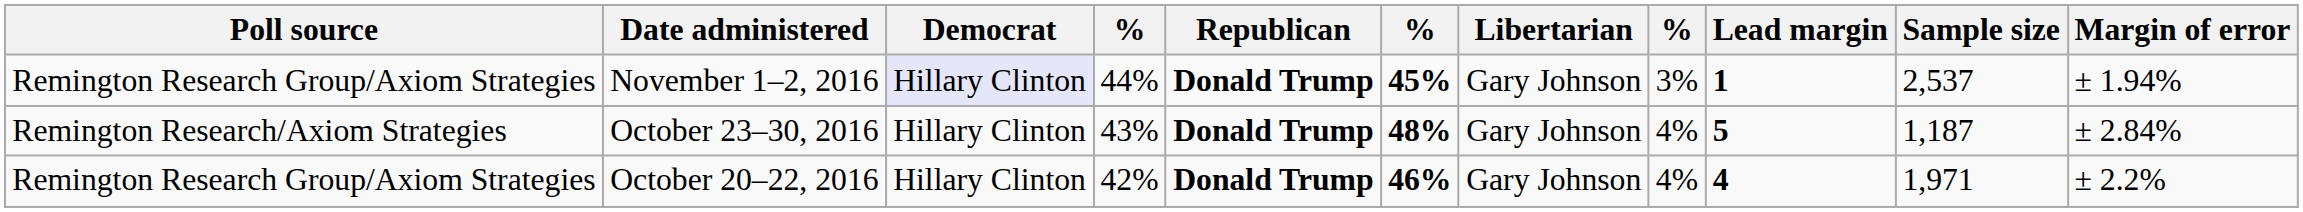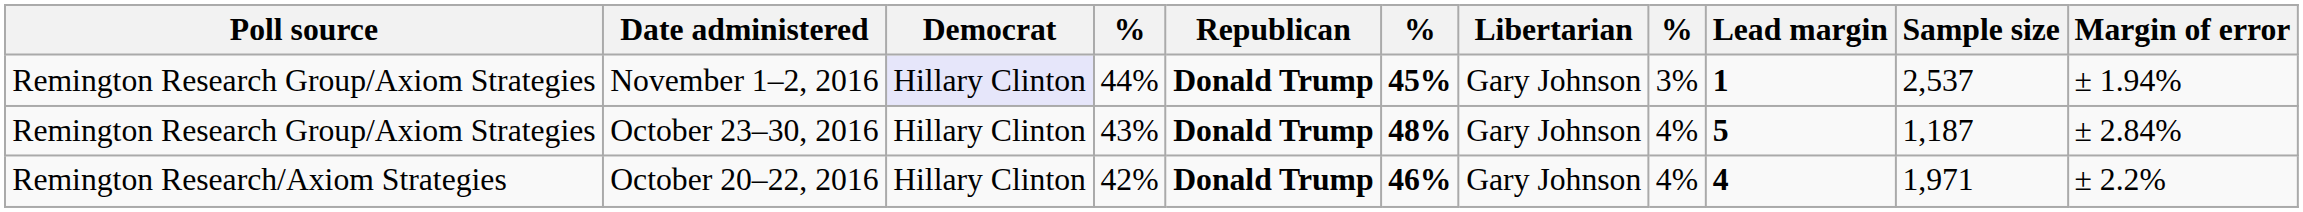 <table class="wikitable">
 <tr valign=bottom>
 <th>Poll source</th>
 <th>Date administered</th>
 <th>Democrat</th>
 <th>%</th>
 <th>Republican</th>
 <th>%</th>
 <th>Libertarian</th>
 <th>%</th>
 <th>Lead margin</th>
 <th>Sample size</th>
 <th>Margin of error</th>
 </tr>
 <tr>
 <td>Remington Research Group/Axiom Strategies</td>
 <td>November 1–2, 2016</td>
 <td style="background: lavender;">Hillary Clinton</td>
 <td>44%</td>
 <td><strong>Donald Trump</strong></td>
 <td><strong>45%</strong></td>
 <td>Gary Johnson</td>
 <td>3%</td>
 <td><strong>1</strong></td>
 <td>2,537</td>
 <td>± 1.94%</td>
 </tr>
 <tr>
-<td>Remington Research/Axiom Strategies</td>
+<td>Remington Research Group/Axiom Strategies</td>
 <td>October 23–30, 2016</td>
 <td>Hillary Clinton</td>
 <td>43%</td>
 <td><strong>Donald Trump</strong></td>
 <td><strong>48%</strong></td>
 <td>Gary Johnson</td>
 <td>4%</td>
 <td><strong>5</strong></td>
 <td>1,187</td>
 <td>± 2.84%</td>
 </tr>
 <tr>
-<td>Remington Research Group/Axiom Strategies</td>
+<td>Remington Research/Axiom Strategies</td>
 <td>October 20–22, 2016</td>
 <td>Hillary Clinton</td>
 <td>42%</td>
 <td><strong>Donald Trump</strong></td>
 <td><strong>46%</strong></td>
 <td>Gary Johnson</td>
 <td>4%</td>
 <td><strong>4</strong></td>
 <td>1,971</td>
 <td>± 2.2%</td>
 </tr>
 </table>
